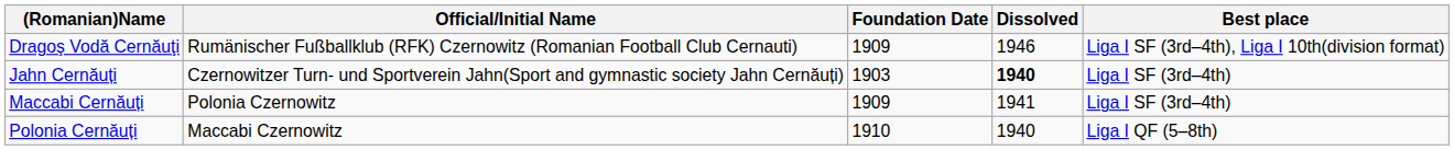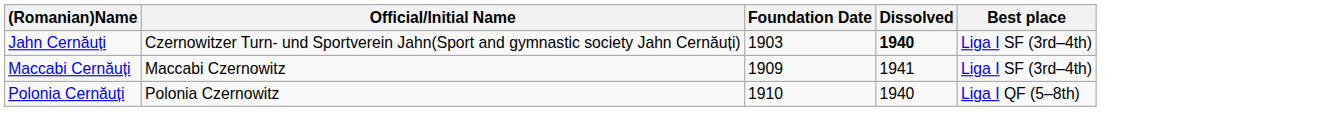 <table class="wikitable sortable mw-collapsible" style=" font-size: 87%;">
 <tr>
 <th>(Romanian)Name</th>
 <th>Official/Initial Name</th>
 <th>Foundation Date</th>
 <th>Dissolved</th>
 <th>Best place</th>
-</tr>
-<tr>
-<td><a href='#'>Dragoş Vodă Cernăuţi</a></td>
-<td>Rumänischer Fußballklub (RFK) Czernowitz (Romanian Football Club Cernauti)</td>
-<td>1909</td>
-<td>1946</td>
-<td><a href='#'>Liga I</a> SF (3rd–4th), <a href='#'>Liga I</a> 10th(division format)</td>
 </tr>
 <tr>
 <td><a href='#'>Jahn Cernăuți</a></td>
 <td>Czernowitzer Turn- und Sportverein Jahn(Sport and gymnastic society Jahn Cernăuți)</td>
 <td>1903</td>
 <td><strong>1940</strong></td>
 <td><a href='#'>Liga I</a> SF (3rd–4th)</td>
 </tr>
 <tr>
 <td><a href='#'>Maccabi Cernăuți</a></td>
-<td>Polonia Czernowitz</td>
+<td>Maccabi Czernowitz</td>
 <td>1909</td>
 <td>1941</td>
 <td><a href='#'>Liga I</a> SF (3rd–4th)</td>
 </tr>
 <tr>
 <td><a href='#'>Polonia Cernăuți</a></td>
-<td>Maccabi Czernowitz</td>
+<td>Polonia Czernowitz</td>
 <td>1910</td>
 <td>1940</td>
 <td><a href='#'>Liga I</a> QF (5–8th)</td>
 </tr>
 </table>
